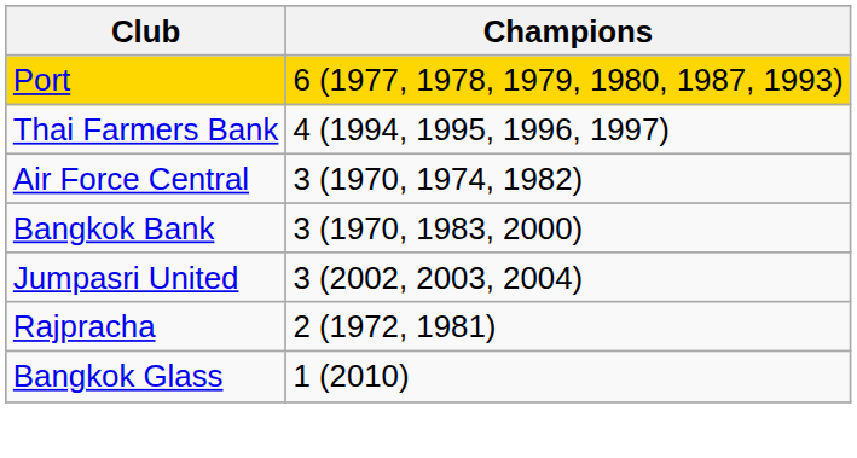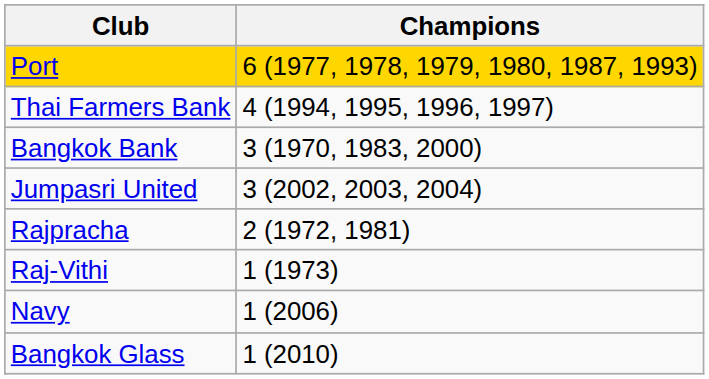 <table class="wikitable sortable" style="font-size: 95%;">
 <tr>
 <th>Club</th>
 <th>Champions</th>
 </tr>
 <tr ! style="background:gold;">
 <td><a href='#'>Port</a></td>
 <td>6 (1977, 1978, 1979, 1980, 1987, 1993)</td>
 </tr>
 <tr>
 <td><a href='#'>Thai Farmers Bank</a></td>
 <td>4 (1994, 1995, 1996, 1997)</td>
 </tr>
 <tr>
-<td><a href='#'>Air Force Central</a></td>
-<td>3 (1970, 1974, 1982)</td>
-</tr>
-<tr>
 <td><a href='#'>Bangkok Bank</a></td>
 <td>3 (1970, 1983, 2000)</td>
 </tr>
 <tr>
 <td><a href='#'>Jumpasri United</a></td>
 <td>3 (2002, 2003, 2004)</td>
 </tr>
 <tr>
 <td><a href='#'>Rajpracha</a></td>
 <td>2 (1972, 1981)</td>
 </tr>
 <tr>
+<td><a href='#'>Raj-Vithi</a></td>
+<td>1 (1973)</td>
+</tr>
+<tr>
+<td><a href='#'>Navy</a></td>
+<td>1 (2006)</td>
+</tr>
+<tr>
 <td><a href='#'>Bangkok Glass</a></td>
 <td>1 (2010)</td>
 </tr>
 </table>
